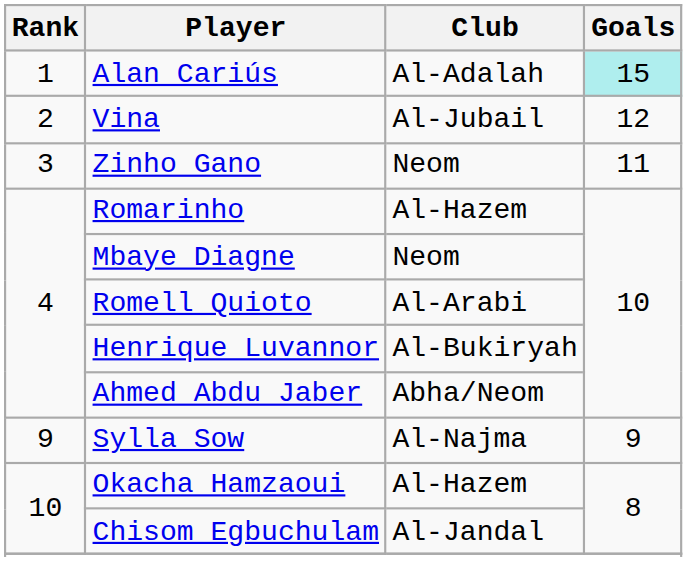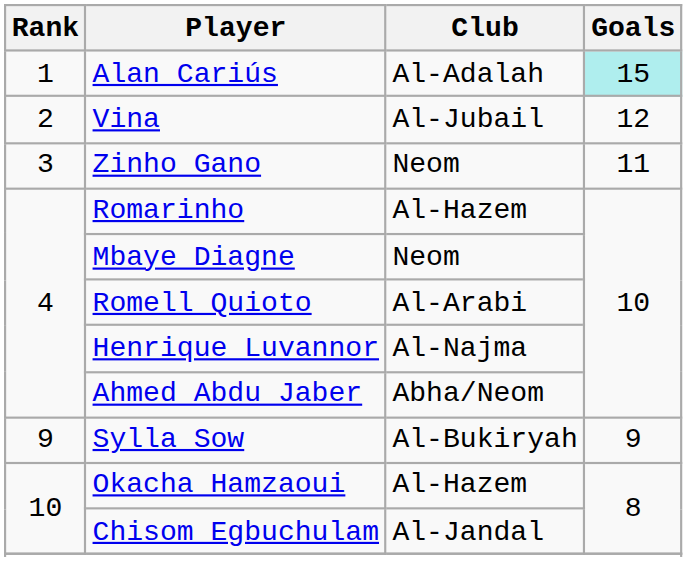 <table class="wikitable" style="text-align:center">
 <tr>
 <th>Rank</th>
 <th>Player</th>
 <th>Club</th>
 <th>Goals</th>
 </tr>
 <tr>
 <td>1</td>
 <td align="left"> <a href='#'>Alan Cariús</a></td>
 <td align="left">Al-Adalah</td>
 <td style="background: paleturquoise;">15</td>
 </tr>
 <tr>
 <td>2</td>
 <td align="left"> <a href='#'>Vina</a></td>
 <td align="left">Al-Jubail</td>
 <td>12</td>
 </tr>
 <tr>
 <td>3</td>
 <td align="left"> <a href='#'>Zinho Gano</a></td>
 <td align="left">Neom</td>
 <td>11</td>
 </tr>
 <tr>
 <td rowspan=5>4</td>
 <td align="left"> <a href='#'>Romarinho</a></td>
 <td align="left">Al-Hazem</td>
 <td rowspan=5>10</td>
 </tr>
 <tr>
 <td align="left"> <a href='#'>Mbaye Diagne</a></td>
 <td align="left">Neom</td>
 </tr>
 <tr>
 <td align="left"> <a href='#'>Romell Quioto</a></td>
 <td align="left">Al-Arabi</td>
 </tr>
 <tr>
 <td align="left"> <a href='#'>Henrique Luvannor</a></td>
-<td align="left">Al-Bukiryah</td>
+<td align="left">Al-Najma</td>
 </tr>
 <tr>
 <td align="left"> <a href='#'>Ahmed Abdu Jaber</a></td>
 <td align="left">Abha/Neom</td>
 </tr>
 <tr>
 <td>9</td>
 <td align="left"> <a href='#'>Sylla Sow</a></td>
-<td align="left">Al-Najma</td>
+<td align="left">Al-Bukiryah</td>
 <td>9</td>
 </tr>
 <tr>
 <td rowspan=2>10</td>
 <td align="left"> <a href='#'>Okacha Hamzaoui</a></td>
 <td align="left">Al-Hazem</td>
 <td rowspan=2>8</td>
 </tr>
 <tr>
 <td align="left"> <a href='#'>Chisom Egbuchulam</a></td>
 <td align="left">Al-Jandal</td>
 </tr>
 <tr>
 </tr>
 <tr>
 </tr>
 </table>
